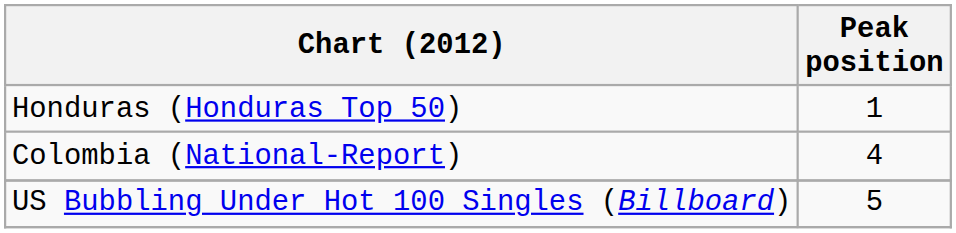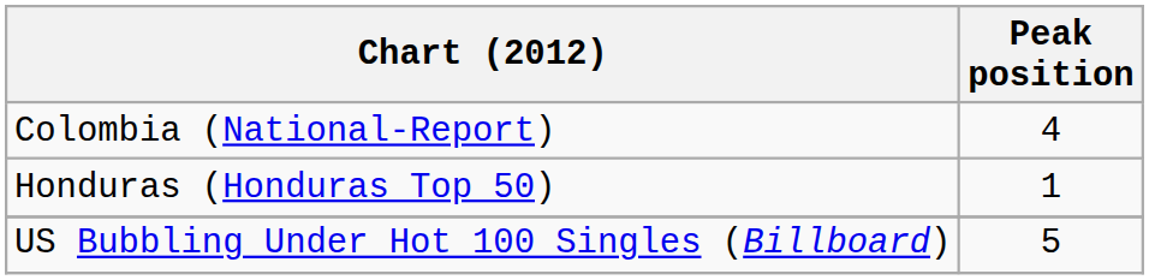 <table class="wikitable sortable">
 <tr>
 <th>Chart (2012)</th>
 <th>Peak<br>position</th>
 </tr>
 <tr>
+<td>Colombia (<a href='#'>National-Report</a>)</td>
+<td align="center">4</td>
+</tr>
+<tr>
 <td>Honduras (<a href='#'>Honduras Top 50</a>)</td>
 <td style="text-align:center;">1</td>
-</tr>
-<tr>
-<td>Colombia (<a href='#'>National-Report</a>)</td>
-<td align="center">4</td>
 </tr>
 <tr>
 </tr>
 <tr>
 <td>US <a href='#'>Bubbling Under Hot 100 Singles</a> (<a href='#'><em>Billboard</em></a>)</td>
 <td align="center">5</td>
 </tr>
 <tr>
 </tr>
 <tr>
 </tr>
 <tr>
 </tr>
 <tr>
 </tr>
 </table>
